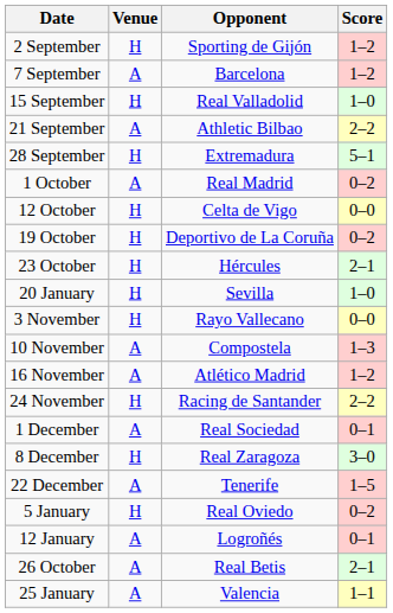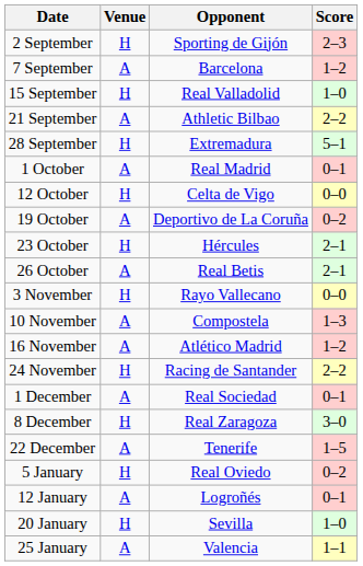 <table class="wikitable" style="text-align:center;">
 <tr>
 <th>Date</th>
 <th>Venue</th>
 <th>Opponent</th>
 <th>Score</th>
 </tr>
 <tr>
 <td>2 September</td>
 <td><a href='#'>H</a></td>
 <td><a href='#'>Sporting de Gijón</a></td>
-<td bgcolor="#FFCFCF">1–2</td>
+<td bgcolor="#FFCFCF">2–3</td>
 </tr>
 <tr>
 <td>7 September</td>
 <td><a href='#'>A</a></td>
 <td><a href='#'>Barcelona</a></td>
 <td bgcolor="#FFCFCF">1–2</td>
 </tr>
 <tr>
 <td>15 September</td>
 <td><a href='#'>H</a></td>
 <td><a href='#'>Real Valladolid</a></td>
 <td bgcolor="#DFFFDF">1–0</td>
 </tr>
 <tr>
 <td>21 September</td>
 <td><a href='#'>A</a></td>
 <td><a href='#'>Athletic Bilbao</a></td>
 <td bgcolor="#FFFFBF">2–2</td>
 </tr>
 <tr>
 <td>28 September</td>
 <td><a href='#'>H</a></td>
 <td><a href='#'>Extremadura</a></td>
 <td bgcolor="#DFFFDF">5–1</td>
 </tr>
 <tr>
 <td>1 October</td>
 <td><a href='#'>A</a></td>
 <td><a href='#'>Real Madrid</a></td>
-<td bgcolor="#FFCFCF">0–2</td>
+<td bgcolor="#FFCFCF">0–1</td>
 </tr>
 <tr>
 <td>12 October</td>
 <td><a href='#'>H</a></td>
 <td><a href='#'>Celta de Vigo</a></td>
 <td bgcolor="#FFFFBF">0–0</td>
 </tr>
 <tr>
 <td>19 October</td>
-<td><a href='#'>H</a></td>
+<td><a href='#'>A</a></td>
 <td><a href='#'>Deportivo de La Coruña</a></td>
 <td bgcolor="#FFCFCF">0–2</td>
 </tr>
 <tr>
 <td>23 October</td>
 <td><a href='#'>H</a></td>
 <td><a href='#'>Hércules</a></td>
 <td bgcolor="#DFFFDF">2–1</td>
 </tr>
 <tr>
-<td>20 January</td>
-<td><a href='#'>H</a></td>
-<td><a href='#'>Sevilla</a></td>
-<td bgcolor="#DFFFDF">1–0</td>
+<td>26 October</td>
+<td><a href='#'>A</a></td>
+<td><a href='#'>Real Betis</a></td>
+<td bgcolor="#DFFFDF">2–1</td>
 </tr>
 <tr>
 <td>3 November</td>
 <td><a href='#'>H</a></td>
 <td><a href='#'>Rayo Vallecano</a></td>
 <td bgcolor="#FFFFBF">0–0</td>
 </tr>
 <tr>
 <td>10 November</td>
 <td><a href='#'>A</a></td>
 <td><a href='#'>Compostela</a></td>
 <td bgcolor="#FFCFCF">1–3</td>
 </tr>
 <tr>
 <td>16 November</td>
 <td><a href='#'>A</a></td>
 <td><a href='#'>Atlético Madrid</a></td>
 <td bgcolor="#FFCFCF">1–2</td>
 </tr>
 <tr>
 <td>24 November</td>
 <td><a href='#'>H</a></td>
 <td><a href='#'>Racing de Santander</a></td>
 <td bgcolor="#FFFFBF">2–2</td>
 </tr>
 <tr>
 <td>1 December</td>
 <td><a href='#'>A</a></td>
 <td><a href='#'>Real Sociedad</a></td>
 <td bgcolor="#FFCFCF">0–1</td>
 </tr>
 <tr>
 <td>8 December</td>
 <td><a href='#'>H</a></td>
 <td><a href='#'>Real Zaragoza</a></td>
 <td bgcolor="#DFFFDF">3–0</td>
 </tr>
 <tr>
 <td>22 December</td>
 <td><a href='#'>A</a></td>
 <td><a href='#'>Tenerife</a></td>
 <td bgcolor="#FFCFCF">1–5</td>
 </tr>
 <tr>
 <td>5 January</td>
 <td><a href='#'>H</a></td>
 <td><a href='#'>Real Oviedo</a></td>
 <td bgcolor="#FFCFCF">0–2</td>
 </tr>
 <tr>
 <td>12 January</td>
 <td><a href='#'>A</a></td>
 <td><a href='#'>Logroñés</a></td>
 <td bgcolor="#FFCFCF">0–1</td>
 </tr>
 <tr>
-<td>26 October</td>
-<td><a href='#'>A</a></td>
-<td><a href='#'>Real Betis</a></td>
-<td bgcolor="#DFFFDF">2–1</td>
+<td>20 January</td>
+<td><a href='#'>H</a></td>
+<td><a href='#'>Sevilla</a></td>
+<td bgcolor="#DFFFDF">1–0</td>
 </tr>
 <tr>
 <td>25 January</td>
 <td><a href='#'>A</a></td>
 <td><a href='#'>Valencia</a></td>
 <td bgcolor="#FFFFBF">1–1</td>
 </tr>
 </table>
